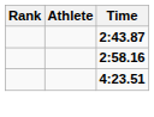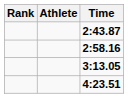 <table class=wikitable style="text-align:center;">
 <tr>
 <th>Rank</th>
 <th>Athlete</th>
 <th>Time</th>
 </tr>
 <tr>
 <td></td>
 <td align=left></td>
 <td><strong>2:43.87</strong></td>
 </tr>
 <tr>
 <td></td>
 <td align=left></td>
 <td><strong>2:58.16</strong></td>
 </tr>
 <tr>
 <td></td>
 <td align=left></td>
+<td><strong>3:13.05</strong></td>
+</tr>
+<tr>
+<td></td>
+<td align=left></td>
 <td><strong>4:23.51</strong></td>
 </tr>
 </table>
